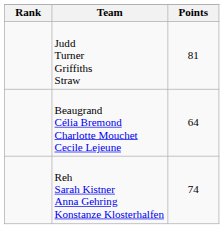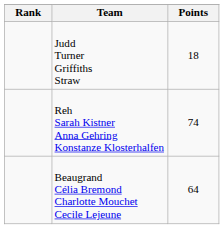 <table class="wikitable" style="text-align:center;" width="50%">
 <tr>
 </tr>
 <tr>
 <th width=10%>Rank</th>
 <th width=30%>Team</th>
 <th width=10%>Points</th>
 </tr>
 <tr>
 <td></td>
 <td align="left"><br>Judd<br>Turner<br>Griffiths<br>Straw</td>
-<td>81</td>
+<td>18</td>
+</tr>
+<tr>
+<td></td>
+<td align="left"><br>Reh<br><a href='#'>Sarah Kistner</a><br><a href='#'>Anna Gehring</a><br><a href='#'>Konstanze Klosterhalfen</a></td>
+<td>74</td>
 </tr>
 <tr>
 <td></td>
 <td align="left"><br>Beaugrand<br><a href='#'>Célia Bremond</a><br><a href='#'>Charlotte Mouchet</a><br><a href='#'>Cecile Lejeune</a></td>
 <td>64</td>
 </tr>
-<tr>
-<td></td>
-<td align="left"><br>Reh<br><a href='#'>Sarah Kistner</a><br><a href='#'>Anna Gehring</a><br><a href='#'>Konstanze Klosterhalfen</a></td>
-<td>74</td>
-</tr>
 </table>
